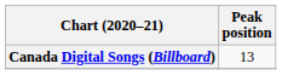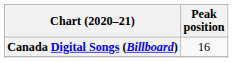 <table class="wikitable plainrowheaders sortable" style="text-align:center">
 <tr>
 <th scope="col">Chart (2020–21)</th>
 <th scope="col">Peak<br>position</th>
 </tr>
 <tr>
 <th scope="row">Canada <a href='#'>Digital Songs</a> (<em><a href='#'>Billboard</a></em>)</th>
-<td>13</td>
+<td>16</td>
 </tr>
 <tr>
 </tr>
 <tr>
 </tr>
 <tr>
 </tr>
 </table>
